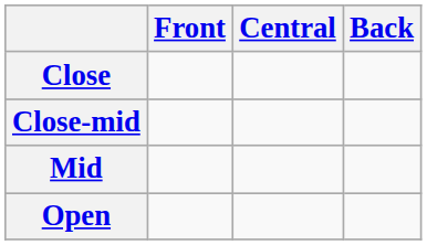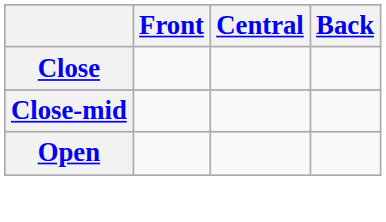 <table class="wikitable" style="text-align:center">
 <tr>
 <th></th>
 <th><a href='#'>Front</a></th>
 <th><a href='#'>Central</a></th>
 <th><a href='#'>Back</a></th>
 </tr>
 <tr>
 <th><a href='#'>Close</a></th>
 <td></td>
 <td></td>
 <td></td>
 </tr>
 <tr>
 <th><a href='#'>Close-mid</a></th>
 <td>   </td>
 <td></td>
 <td>   </td>
 </tr>
 <tr>
-<th><a href='#'>Mid</a></th>
-<td></td>
-<td></td>
-<td></td>
-</tr>
-<tr>
 <th><a href='#'>Open</a></th>
 <td></td>
 <td></td>
 <td></td>
 </tr>
 </table>
